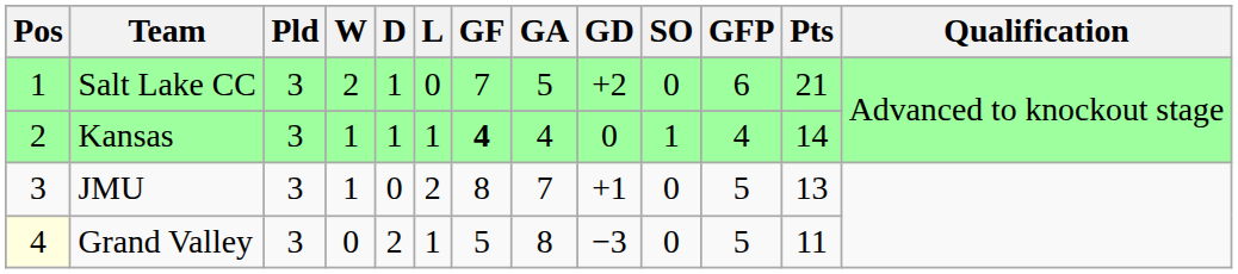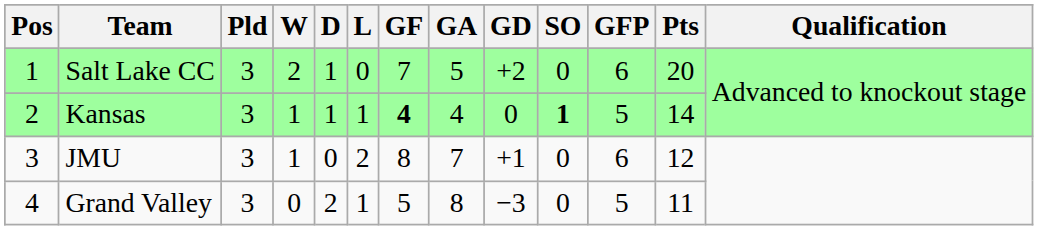 <table class="wikitable" style="text-align:center">
 <tr>
 <th>Pos</th>
 <th>Team</th>
 <th>Pld</th>
 <th>W</th>
 <th>D</th>
 <th>L</th>
 <th>GF</th>
 <th>GA</th>
 <th>GD</th>
 <th>SO</th>
 <th>GFP</th>
 <th>Pts</th>
 <th>Qualification</th>
 </tr>
 <tr bgcolor="#9eff9e">
 <td>1</td>
 <td style="text-align:left">Salt Lake CC</td>
 <td>3</td>
 <td>2</td>
 <td>1</td>
 <td>0</td>
 <td>7</td>
 <td>5</td>
 <td>+2</td>
 <td>0</td>
 <td>6</td>
-<td>21</td>
+<td>20</td>
 <td rowspan="2">Advanced to knockout stage</td>
 </tr>
 <tr bgcolor="#9eff9e">
 <td>2</td>
 <td style="text-align:left">Kansas</td>
 <td>3</td>
 <td>1</td>
 <td>1</td>
 <td>1</td>
 <td><strong>4</strong></td>
 <td>4</td>
 <td>0</td>
-<td>1</td>
-<td>4</td>
+<td><strong>1</strong></td>
+<td>5</td>
 <td>14</td>
 </tr>
 <tr>
 <td>3</td>
 <td style="text-align:left">JMU</td>
 <td>3</td>
 <td>1</td>
 <td>0</td>
 <td>2</td>
 <td>8</td>
 <td>7</td>
 <td>+1</td>
 <td>0</td>
-<td>5</td>
-<td>13</td>
+<td>6</td>
+<td>12</td>
 <td rowspan="2"></td>
 </tr>
 <tr>
-<td style="background: lightyellow;">4</td>
+<td>4</td>
 <td style="text-align:left">Grand Valley</td>
 <td>3</td>
 <td>0</td>
 <td>2</td>
 <td>1</td>
 <td>5</td>
 <td>8</td>
 <td>−3</td>
 <td>0</td>
 <td>5</td>
 <td>11</td>
 </tr>
 </table>
